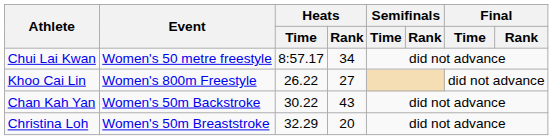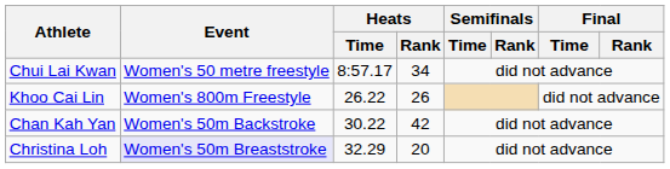 <table class=wikitable style="font-size:90%">
 <tr>
 <th rowspan="2">Athlete</th>
 <th rowspan="2">Event</th>
 <th colspan="2">Heats</th>
 <th colspan="2">Semifinals</th>
 <th colspan="2">Final</th>
 </tr>
 <tr>
 <th>Time</th>
 <th>Rank</th>
 <th>Time</th>
 <th>Rank</th>
 <th>Time</th>
 <th>Rank</th>
 </tr>
 <tr>
 <td rowspan="1"><a href='#'>Chui Lai Kwan</a></td>
 <td><a href='#'>Women's 50 metre freestyle</a></td>
 <td align=center>8:57.17</td>
 <td align=center>34</td>
 <td align=center colspan=4>did not advance</td>
 </tr>
 <tr>
 <td rowspan="1"><a href='#'>Khoo Cai Lin</a></td>
 <td><a href='#'>Women's 800m Freestyle</a></td>
 <td align=center>26.22</td>
-<td align=center>27</td>
+<td align=center>26</td>
 <td colspan= 2 bgcolor="wheat"></td>
 <td align=center colspan=2>did not advance</td>
 </tr>
 <tr>
 <td rowspan="1"><a href='#'>Chan Kah Yan</a></td>
 <td><a href='#'>Women's 50m Backstroke</a></td>
 <td align=center>30.22</td>
-<td align=center>43</td>
+<td align=center>42</td>
 <td align=center colspan=4>did not advance</td>
 </tr>
 <tr>
 <td rowspan="1"><a href='#'>Christina Loh</a></td>
-<td><a href='#'>Women's 50m Breaststroke</a></td>
+<td style="background: lavender;"><a href='#'>Women's 50m Breaststroke</a></td>
 <td align=center>32.29</td>
 <td align=center>20</td>
 <td align=center colspan=4>did not advance</td>
 </tr>
 </table>
